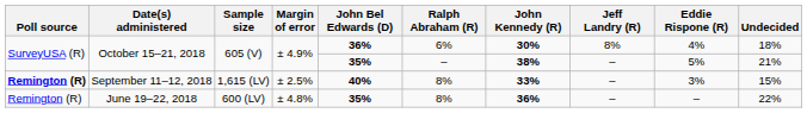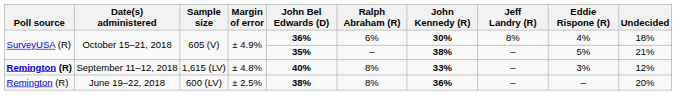 <table class="wikitable" style="font-size:90%;text-align:center;">
 <tr valign=bottom>
 <th>Poll source</th>
 <th>Date(s)<br>administered</th>
 <th>Sample<br>size</th>
 <th>Margin<br>of error</th>
 <th style="width:100px;">John Bel<br>Edwards (D)</th>
 <th style="width:100px;">Ralph<br>Abraham (R)</th>
 <th style="width:100px;">John<br>Kennedy (R)</th>
 <th style="width:100px;">Jeff<br>Landry (R)</th>
 <th style="width:100px;">Eddie<br>Rispone (R)</th>
 <th>Undecided</th>
 </tr>
 <tr>
 <td rowspan=2 style="text-align:left;"><a href='#'>SurveyUSA</a> (R)</td>
 <td rowspan=2>October 15–21, 2018</td>
 <td rowspan=2>605 (V)</td>
 <td rowspan=2>± 4.9%</td>
 <td><strong>36%</strong></td>
 <td>6%</td>
 <td><strong>30%</strong></td>
 <td>8%</td>
 <td>4%</td>
 <td>18%</td>
 </tr>
 <tr>
 <td><strong>35%</strong></td>
 <td>–</td>
 <td><strong>38%</strong></td>
 <td>–</td>
 <td>5%</td>
 <td>21%</td>
 </tr>
 <tr>
 <td style="text-align:left;"><strong><a href='#'>Remington</a> (R)</strong></td>
 <td>September 11–12, 2018</td>
 <td>1,615 (LV)</td>
-<td>± 2.5%</td>
+<td>± 4.8%</td>
 <td><strong>40%</strong></td>
 <td>8%</td>
 <td><strong>33%</strong></td>
 <td>–</td>
 <td>3%</td>
-<td>15%</td>
+<td>12%</td>
 </tr>
 <tr>
 <td style="text-align:left;"><a href='#'>Remington</a> (R)</td>
 <td>June 19–22, 2018</td>
 <td>600 (LV)</td>
-<td>± 4.8%</td>
-<td><strong>35%</strong></td>
+<td>± 2.5%</td>
+<td><strong>38%</strong></td>
 <td>8%</td>
 <td><strong>36%</strong></td>
 <td>–</td>
 <td>–</td>
-<td>22%</td>
+<td>20%</td>
 </tr>
 </table>
